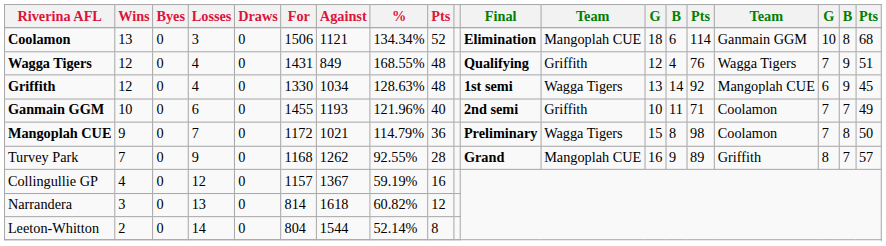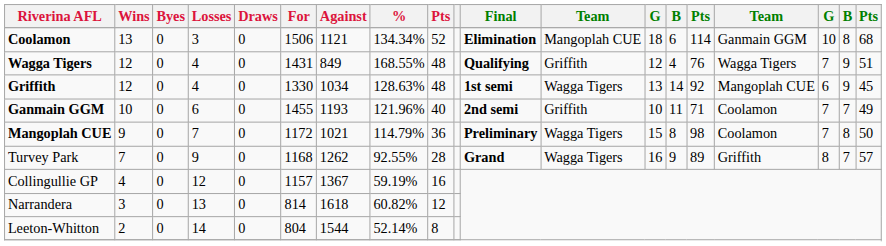 <table class="wikitable" style="font-size: 85%; text-align: left">
 <tr>
 <th style="color:crimson">Riverina AFL</th>
 <th style="color:crimson">Wins</th>
 <th style="color:crimson">Byes</th>
 <th style="color:crimson">Losses</th>
 <th style="color:crimson">Draws</th>
 <th style="color:crimson">For</th>
 <th style="color:crimson">Against</th>
 <th style="color:crimson">%</th>
 <th style="color:crimson">Pts</th>
 <th></th>
 <th style="color:green">Final</th>
 <th style="color:green">Team</th>
 <th style="color:green">G</th>
 <th style="color:green">B</th>
 <th style="color:green">Pts</th>
 <th style="color:green">Team</th>
 <th style="color:green">G</th>
 <th style="color:green">B</th>
 <th style="color:green">Pts</th>
 </tr>
 <tr>
 </tr>
 <tr>
 </tr>
 <tr>
 <td><strong>	Coolamon	</strong></td>
 <td>13</td>
 <td>0</td>
 <td>3</td>
 <td>0</td>
 <td>1506</td>
 <td>1121</td>
 <td>134.34%</td>
 <td>52</td>
 <td></td>
 <td><strong>Elimination</strong></td>
 <td>Mangoplah CUE</td>
 <td>18</td>
 <td>6</td>
 <td>114</td>
 <td>Ganmain GGM</td>
 <td>10</td>
 <td>8</td>
 <td>68</td>
 </tr>
 <tr>
 <td><strong>	Wagga Tigers	</strong></td>
 <td>12</td>
 <td>0</td>
 <td>4</td>
 <td>0</td>
 <td>1431</td>
 <td>849</td>
 <td>168.55%</td>
 <td>48</td>
 <td></td>
 <td><strong>Qualifying</strong></td>
 <td>Griffith</td>
 <td>12</td>
 <td>4</td>
 <td>76</td>
 <td>Wagga Tigers</td>
 <td>7</td>
 <td>9</td>
 <td>51</td>
 </tr>
 <tr>
 <td><strong>	Griffith	</strong></td>
 <td>12</td>
 <td>0</td>
 <td>4</td>
 <td>0</td>
 <td>1330</td>
 <td>1034</td>
 <td>128.63%</td>
 <td>48</td>
 <td></td>
 <td><strong>1st semi</strong></td>
 <td>Wagga Tigers</td>
 <td>13</td>
 <td>14</td>
 <td>92</td>
 <td>Mangoplah CUE</td>
 <td>6</td>
 <td>9</td>
 <td>45</td>
 </tr>
 <tr>
 <td><strong>	Ganmain GGM	</strong></td>
 <td>10</td>
 <td>0</td>
 <td>6</td>
 <td>0</td>
 <td>1455</td>
 <td>1193</td>
 <td>121.96%</td>
 <td>40</td>
 <td></td>
 <td><strong>2nd semi</strong></td>
 <td>Griffith</td>
 <td>10</td>
 <td>11</td>
 <td>71</td>
 <td>Coolamon</td>
 <td>7</td>
 <td>7</td>
 <td>49</td>
 </tr>
 <tr>
 <td><strong>	Mangoplah CUE	</strong></td>
 <td>9</td>
 <td>0</td>
 <td>7</td>
 <td>0</td>
 <td>1172</td>
 <td>1021</td>
 <td>114.79%</td>
 <td>36</td>
 <td></td>
 <td><strong>Preliminary</strong></td>
 <td>Wagga Tigers</td>
 <td>15</td>
 <td>8</td>
 <td>98</td>
 <td>Coolamon</td>
 <td>7</td>
 <td>8</td>
 <td>50</td>
 </tr>
 <tr>
 <td>Turvey Park</td>
 <td>7</td>
 <td>0</td>
 <td>9</td>
 <td>0</td>
 <td>1168</td>
 <td>1262</td>
 <td>92.55%</td>
 <td>28</td>
 <td></td>
 <td><strong>Grand</strong></td>
-<td>Mangoplah CUE</td>
+<td>Wagga Tigers</td>
 <td>16</td>
 <td>9</td>
 <td>89</td>
 <td>Griffith</td>
 <td>8</td>
 <td>7</td>
 <td>57</td>
 </tr>
 <tr>
 <td>Collingullie GP</td>
 <td>4</td>
 <td>0</td>
 <td>12</td>
 <td>0</td>
 <td>1157</td>
 <td>1367</td>
 <td>59.19%</td>
 <td>16</td>
 <td></td>
 </tr>
 <tr>
 <td>Narrandera</td>
 <td>3</td>
 <td>0</td>
 <td>13</td>
 <td>0</td>
 <td>814</td>
 <td>1618</td>
 <td>60.82%</td>
 <td>12</td>
 <td></td>
 </tr>
 <tr>
 <td>Leeton-Whitton</td>
 <td>2</td>
 <td>0</td>
 <td>14</td>
 <td>0</td>
 <td>804</td>
 <td>1544</td>
 <td>52.14%</td>
 <td>8</td>
 <td></td>
 </tr>
 <tr>
 </tr>
 </table>
